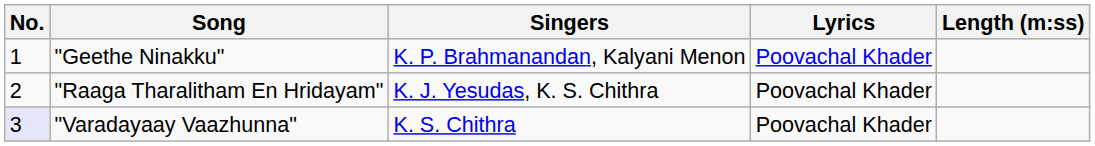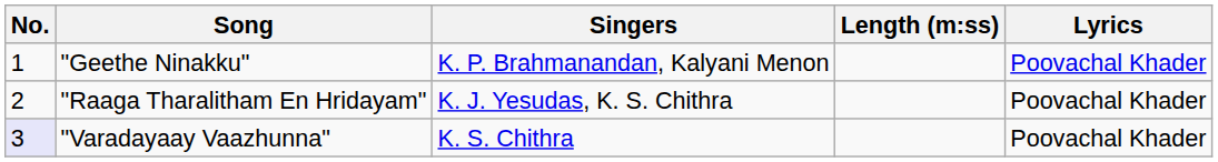 <table class="wikitable" style="font-size:95%;">
 <tr>
 <th>No.</th>
 <th>Song</th>
 <th>Singers</th>
+<th>Length (m:ss)</th>
 <th>Lyrics</th>
-<th>Length (m:ss)</th>
 </tr>
 <tr>
 <td>1</td>
 <td>"Geethe Ninakku"</td>
 <td><a href='#'>K. P. Brahmanandan</a>, Kalyani Menon</td>
+<td></td>
 <td><a href='#'>Poovachal Khader</a></td>
-<td></td>
 </tr>
 <tr>
 <td>2</td>
 <td>"Raaga Tharalitham En Hridayam"</td>
 <td><a href='#'>K. J. Yesudas</a>, K. S. Chithra</td>
+<td></td>
 <td>Poovachal Khader</td>
-<td></td>
 </tr>
 <tr>
 <td style="background: lavender;">3</td>
 <td>"Varadayaay Vaazhunna"</td>
 <td><a href='#'>K. S. Chithra</a></td>
+<td></td>
 <td>Poovachal Khader</td>
-<td></td>
 </tr>
 </table>
